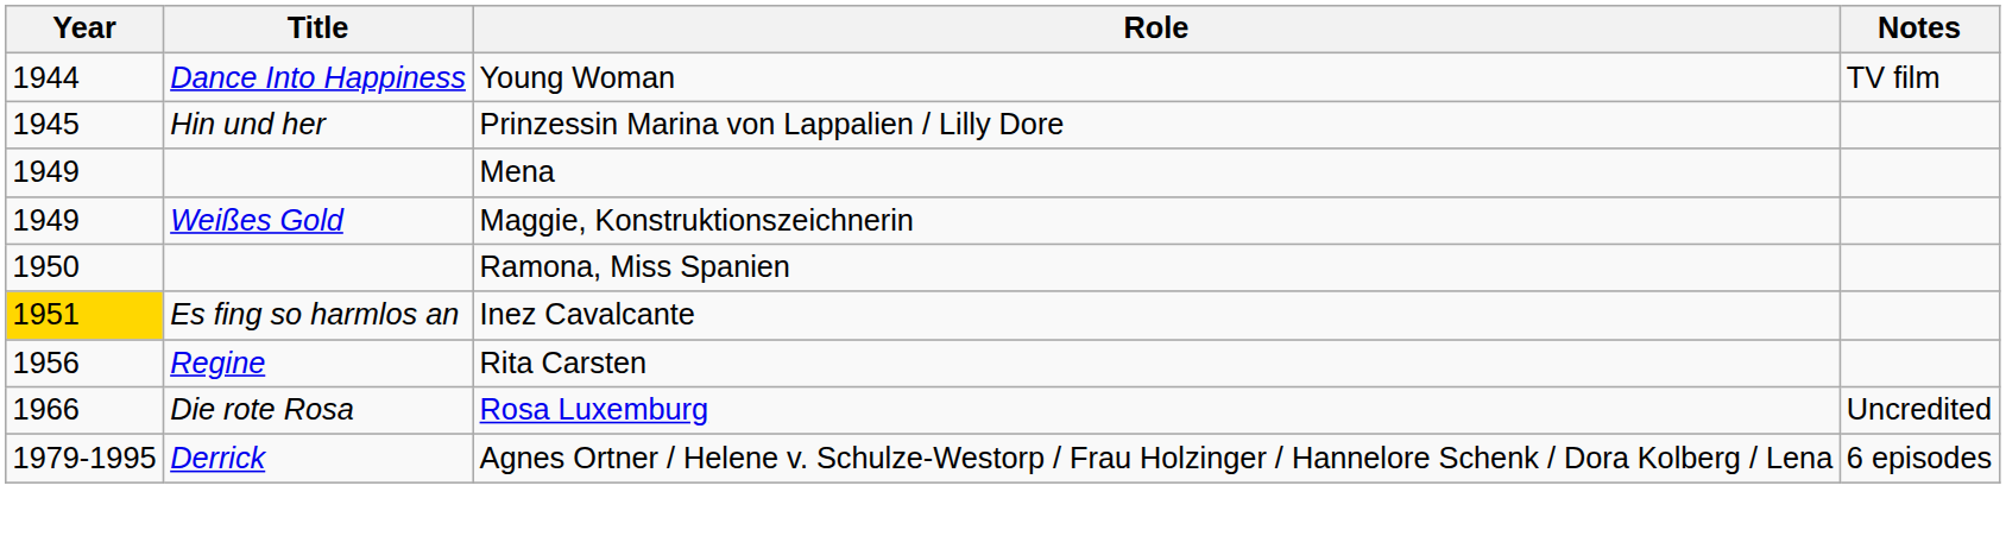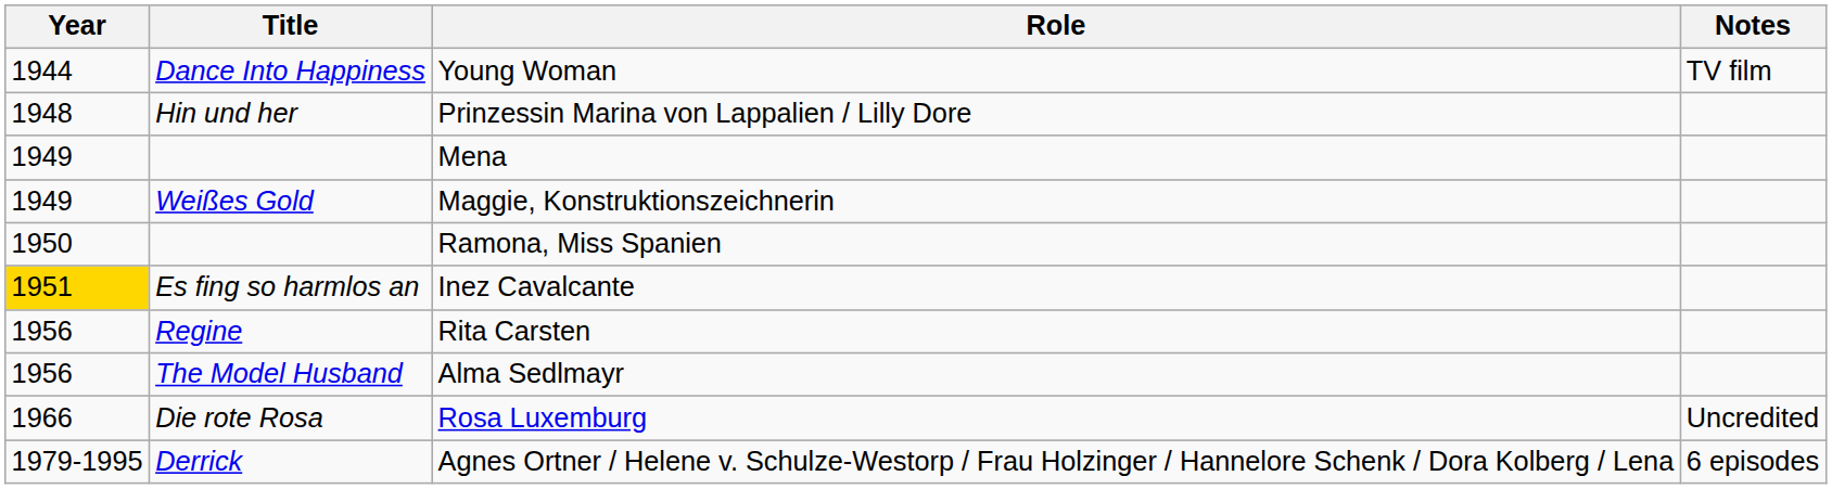 <table class="wikitable">
 <tr>
 <th>Year</th>
 <th>Title</th>
 <th>Role</th>
 <th>Notes</th>
 </tr>
 <tr>
 <td>1944</td>
 <td><em><a href='#'>Dance Into Happiness</a></em></td>
 <td>Young Woman</td>
 <td>TV film</td>
 </tr>
 <tr>
-<td>1945</td>
+<td>1948</td>
 <td><em>Hin und her</em></td>
 <td>Prinzessin Marina von Lappalien / Lilly Dore</td>
 <td></td>
 </tr>
 <tr>
 <td>1949</td>
 <td><em></em></td>
 <td>Mena</td>
 <td></td>
 </tr>
 <tr>
 <td>1949</td>
 <td><em><a href='#'>Weißes Gold</a></em></td>
 <td>Maggie, Konstruktionszeichnerin</td>
 <td></td>
 </tr>
 <tr>
 <td>1950</td>
 <td><em></em></td>
 <td>Ramona, Miss Spanien</td>
 <td></td>
 </tr>
 <tr>
 <td style="background: gold;">1951</td>
 <td><em>Es fing so harmlos an</em></td>
 <td>Inez Cavalcante</td>
 <td></td>
 </tr>
 <tr>
 <td>1956</td>
 <td><em><a href='#'>Regine</a></em></td>
 <td>Rita Carsten</td>
 <td></td>
 </tr>
 <tr>
+<td>1956</td>
+<td><em><a href='#'>The Model Husband</a></em></td>
+<td>Alma Sedlmayr</td>
+<td></td>
+</tr>
+<tr>
 <td>1966</td>
 <td><em>Die rote Rosa</em></td>
 <td><a href='#'>Rosa Luxemburg</a></td>
 <td>Uncredited</td>
 </tr>
 <tr>
 <td>1979-1995</td>
 <td><em><a href='#'>Derrick</a></em></td>
 <td>Agnes Ortner / Helene v. Schulze-Westorp / Frau Holzinger / Hannelore Schenk / Dora Kolberg / Lena</td>
 <td>6 episodes</td>
 </tr>
 </table>
